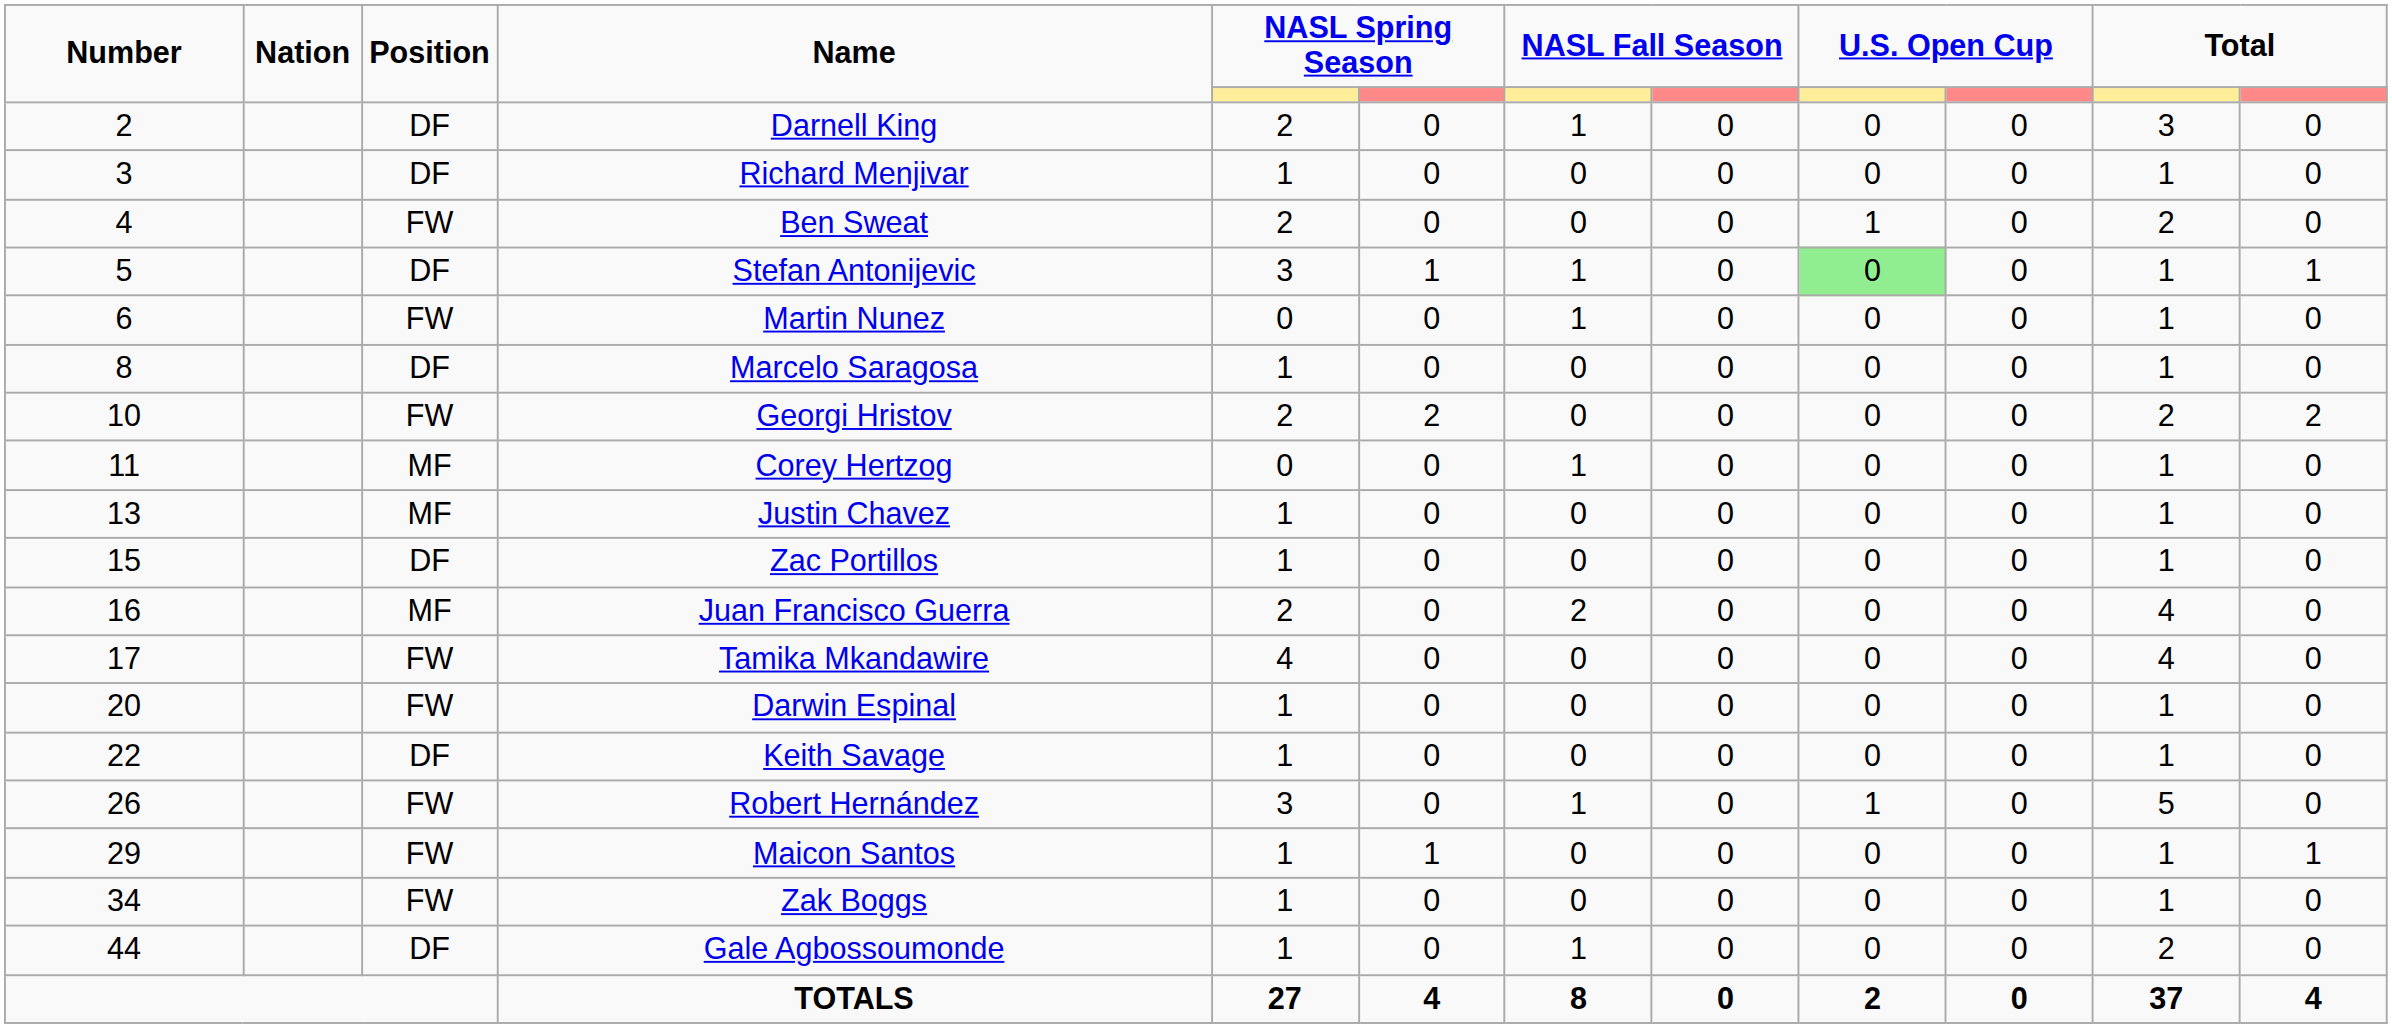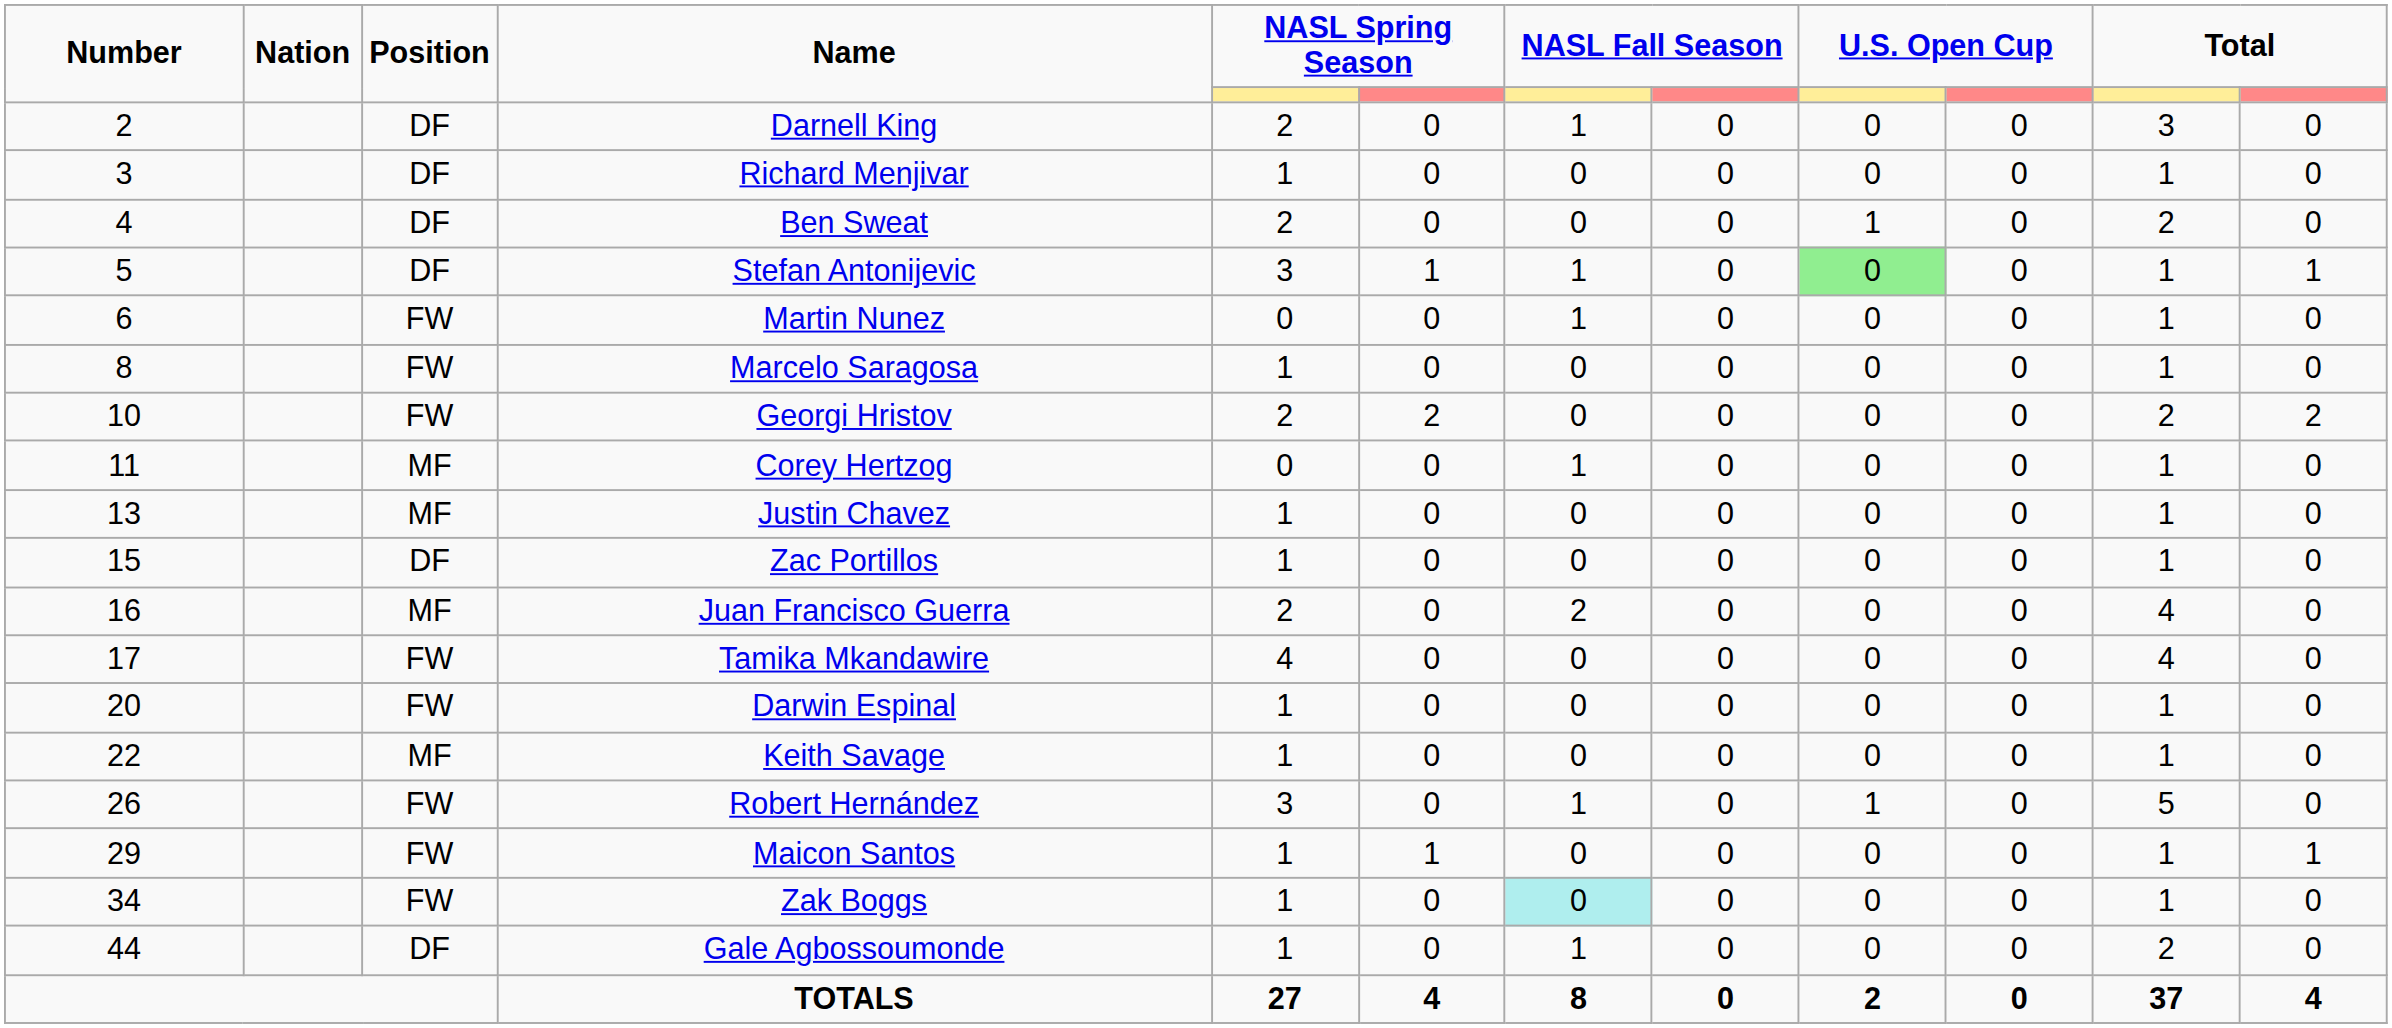 <table class="wikitable" style="text-align:center;">
 <tr>
 <td rowspan="2"  style="width:10%; text-align:center;"><strong>Number</strong></td>
 <td rowspan="2"  style="width:5%; text-align:center;"><strong>Nation</strong></td>
 <td rowspan="2"  style="width:5%; text-align:center;"><strong>Position</strong></td>
 <td rowspan="2"  style="width:30%; text-align:center;"><strong>Name</strong></td>
 <td colspan="2" style="text-align:center;"><strong><a href='#'>NASL Spring Season</a></strong></td>
 <td colspan="2" style="text-align:center;"><strong><a href='#'>NASL Fall Season</a></strong></td>
 <td colspan="2" style="text-align:center;"><strong><a href='#'>U.S. Open Cup</a></strong></td>
 <td colspan="2" style="text-align:center;"><strong>Total</strong></td>
 </tr>
 <tr>
 <th style="width:60px; background:#fe9;"></th>
 <th style="width:60px; background:#ff8888;"></th>
 <th style="width:60px; background:#fe9;"></th>
 <th style="width:60px; background:#ff8888;"></th>
 <th style="width:60px; background:#fe9;"></th>
 <th style="width:60px; background:#ff8888;"></th>
 <th style="width:60px; background:#fe9;"></th>
 <th style="width:60px; background:#ff8888;"></th>
 </tr>
 <tr>
 <td>2</td>
 <td></td>
 <td>DF</td>
 <td><a href='#'>Darnell King</a></td>
 <td>2</td>
 <td>0</td>
 <td>1</td>
 <td>0</td>
 <td>0</td>
 <td>0</td>
 <td>3</td>
 <td>0</td>
 </tr>
 <tr>
 <td>3</td>
 <td></td>
 <td>DF</td>
 <td><a href='#'>Richard Menjivar</a></td>
 <td>1</td>
 <td>0</td>
 <td>0</td>
 <td>0</td>
 <td>0</td>
 <td>0</td>
 <td>1</td>
 <td>0</td>
 </tr>
 <tr>
 <td>4</td>
 <td></td>
-<td>FW</td>
+<td>DF</td>
 <td><a href='#'>Ben Sweat</a></td>
 <td>2</td>
 <td>0</td>
 <td>0</td>
 <td>0</td>
 <td>1</td>
 <td>0</td>
 <td>2</td>
 <td>0</td>
 </tr>
 <tr>
 <td>5</td>
 <td></td>
 <td>DF</td>
 <td><a href='#'>Stefan Antonijevic</a></td>
 <td>3</td>
 <td>1</td>
 <td>1</td>
 <td>0</td>
 <td style="background: lightgreen;">0</td>
 <td>0</td>
 <td>1</td>
 <td>1</td>
 </tr>
 <tr>
 <td>6</td>
 <td></td>
 <td>FW</td>
 <td><a href='#'>Martin Nunez</a></td>
 <td>0</td>
 <td>0</td>
 <td>1</td>
 <td>0</td>
 <td>0</td>
 <td>0</td>
 <td>1</td>
 <td>0</td>
 </tr>
 <tr>
 <td>8</td>
 <td></td>
-<td>DF</td>
+<td>FW</td>
 <td><a href='#'>Marcelo Saragosa</a></td>
 <td>1</td>
 <td>0</td>
 <td>0</td>
 <td>0</td>
 <td>0</td>
 <td>0</td>
 <td>1</td>
 <td>0</td>
 </tr>
 <tr>
 <td>10</td>
 <td></td>
 <td>FW</td>
 <td><a href='#'>Georgi Hristov</a></td>
 <td>2</td>
 <td>2</td>
 <td>0</td>
 <td>0</td>
 <td>0</td>
 <td>0</td>
 <td>2</td>
 <td>2</td>
 </tr>
 <tr>
 <td>11</td>
 <td></td>
 <td>MF</td>
 <td><a href='#'>Corey Hertzog</a></td>
 <td>0</td>
 <td>0</td>
 <td>1</td>
 <td>0</td>
 <td>0</td>
 <td>0</td>
 <td>1</td>
 <td>0</td>
 </tr>
 <tr>
 <td>13</td>
 <td></td>
 <td>MF</td>
 <td><a href='#'>Justin Chavez</a></td>
 <td>1</td>
 <td>0</td>
 <td>0</td>
 <td>0</td>
 <td>0</td>
 <td>0</td>
 <td>1</td>
 <td>0</td>
 </tr>
 <tr>
 <td>15</td>
 <td></td>
 <td>DF</td>
 <td><a href='#'>Zac Portillos</a></td>
 <td>1</td>
 <td>0</td>
 <td>0</td>
 <td>0</td>
 <td>0</td>
 <td>0</td>
 <td>1</td>
 <td>0</td>
 </tr>
 <tr>
 <td>16</td>
 <td></td>
 <td>MF</td>
 <td><a href='#'>Juan Francisco Guerra</a></td>
 <td>2</td>
 <td>0</td>
 <td>2</td>
 <td>0</td>
 <td>0</td>
 <td>0</td>
 <td>4</td>
 <td>0</td>
 </tr>
 <tr>
 <td>17</td>
 <td></td>
 <td>FW</td>
 <td><a href='#'>Tamika Mkandawire</a></td>
 <td>4</td>
 <td>0</td>
 <td>0</td>
 <td>0</td>
 <td>0</td>
 <td>0</td>
 <td>4</td>
 <td>0</td>
 </tr>
 <tr>
 <td>20</td>
 <td></td>
 <td>FW</td>
 <td><a href='#'>Darwin Espinal</a></td>
 <td>1</td>
 <td>0</td>
 <td>0</td>
 <td>0</td>
 <td>0</td>
 <td>0</td>
 <td>1</td>
 <td>0</td>
 </tr>
 <tr>
 <td>22</td>
 <td></td>
-<td>DF</td>
+<td>MF</td>
 <td><a href='#'>Keith Savage</a></td>
 <td>1</td>
 <td>0</td>
 <td>0</td>
 <td>0</td>
 <td>0</td>
 <td>0</td>
 <td>1</td>
 <td>0</td>
 </tr>
 <tr>
 <td>26</td>
 <td></td>
 <td>FW</td>
 <td><a href='#'>Robert Hernández</a></td>
 <td>3</td>
 <td>0</td>
 <td>1</td>
 <td>0</td>
 <td>1</td>
 <td>0</td>
 <td>5</td>
 <td>0</td>
 </tr>
 <tr>
 <td>29</td>
 <td></td>
 <td>FW</td>
 <td><a href='#'>Maicon Santos</a></td>
 <td>1</td>
 <td>1</td>
 <td>0</td>
 <td>0</td>
 <td>0</td>
 <td>0</td>
 <td>1</td>
 <td>1</td>
 </tr>
 <tr>
 <td>34</td>
 <td></td>
 <td>FW</td>
 <td><a href='#'>Zak Boggs</a></td>
 <td>1</td>
 <td>0</td>
-<td>0</td>
+<td style="background: paleturquoise;">0</td>
 <td>0</td>
 <td>0</td>
 <td>0</td>
 <td>1</td>
 <td>0</td>
 </tr>
 <tr>
 <td>44</td>
 <td></td>
 <td>DF</td>
 <td><a href='#'>Gale Agbossoumonde</a></td>
 <td>1</td>
 <td>0</td>
 <td>1</td>
 <td>0</td>
 <td>0</td>
 <td>0</td>
 <td>2</td>
 <td>0</td>
 </tr>
 <tr>
 <td colspan="3"></td>
 <td><strong>TOTALS</strong></td>
 <td><strong>27</strong></td>
 <td><strong>4</strong></td>
 <td><strong>8</strong></td>
 <td><strong>0</strong></td>
 <td><strong>2</strong></td>
 <td><strong>0</strong></td>
 <td><strong>37</strong></td>
 <td><strong>4</strong></td>
 </tr>
 </table>
